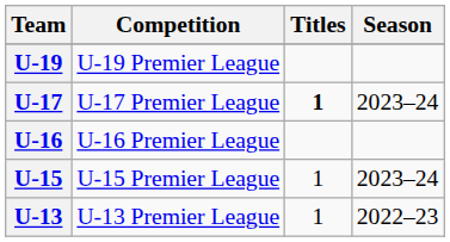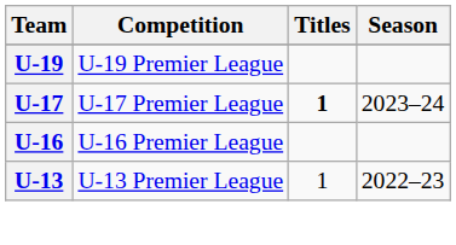 <table class="wikitable plainrowheaders" style="font-size:95%; text-align:center;">
 <tr>
 <th>Team</th>
 <th>Competition</th>
 <th>Titles</th>
 <th>Season</th>
 </tr>
 <tr>
 </tr>
 <tr>
 <th scope=col><a href='#'>U-19</a></th>
 <td><a href='#'>U-19 Premier League</a></td>
 <td></td>
 <td></td>
 </tr>
 <tr>
 <th scope=col><a href='#'>U-17</a></th>
 <td><a href='#'>U-17 Premier League</a></td>
 <td><strong>1</strong></td>
 <td>2023–24</td>
 </tr>
 <tr>
 <th scope=col><a href='#'>U-16</a></th>
 <td><a href='#'>U-16 Premier League</a></td>
 <td></td>
 <td></td>
 </tr>
 <tr>
-<th scope=col><a href='#'>U-15</a></th>
-<td><a href='#'>U-15 Premier League</a></td>
-<td>1</td>
-<td>2023–24</td>
-</tr>
-<tr>
 <th scope=col><a href='#'>U-13</a></th>
 <td><a href='#'>U-13 Premier League</a></td>
 <td>1</td>
 <td>2022–23</td>
 </tr>
 </table>
